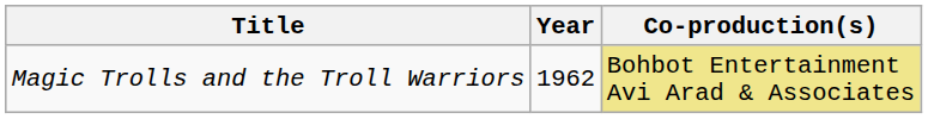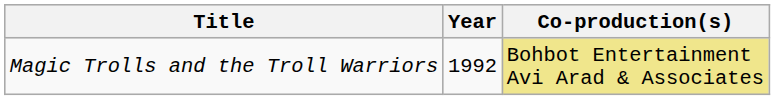 <table class="wikitable sortable">
 <tr>
 <th>Title</th>
 <th>Year</th>
 <th>Co-production(s)</th>
 </tr>
 <tr>
 <td><em>Magic Trolls and the Troll Warriors</em></td>
-<td>1962</td>
+<td>1992</td>
 <td style="background: khaki;">Bohbot Entertainment<br>Avi Arad & Associates</td>
 </tr>
 </table>
